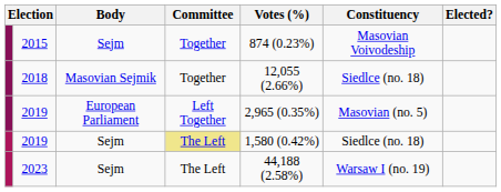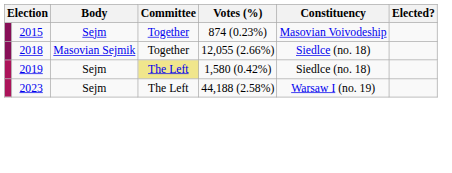 <table class = 'wikitable mw-collapsible' colspan="7" style="text-align:center;">
 <tr>
 <th colspan="2">Election</th>
 <th>Body</th>
 <th>Committee</th>
 <th>Votes (%)</th>
 <th>Constituency</th>
 <th>Elected?</th>
 </tr>
 <tr>
 <td style="background-color: #870f57"></td>
 <td><a href='#'>2015</a></td>
 <td><a href='#'>Sejm</a></td>
 <td><a href='#'>Together</a></td>
 <td>874 (0.23%)</td>
 <td><a href='#'>Masovian Voivodeship</a></td>
 <td></td>
 </tr>
 <tr>
 <td style="background-color: #870f57"></td>
 <td><a href='#'>2018</a></td>
 <td><a href='#'>Masovian Sejmik</a></td>
 <td>Together</td>
 <td>12,055 (2.66%)</td>
 <td><a href='#'>Siedlce</a> (no. 18)</td>
 <td></td>
 </tr>
 <tr>
-<td style="background-color: #870f57"></td>
-<td><a href='#'>2019</a></td>
-<td><a href='#'>European Parliament</a></td>
-<td><a href='#'>Left Together</a></td>
-<td>2,965 (0.35%)</td>
-<td><a href='#'>Masovian</a> (no. 5)</td>
-<td></td>
-</tr>
-<tr>
 <td style="background-color: #ac145a"></td>
 <td><a href='#'>2019</a></td>
 <td>Sejm</td>
 <td style="background: khaki;"><a href='#'>The Left</a></td>
 <td>1,580 (0.42%)</td>
 <td>Siedlce (no. 18)</td>
 <td></td>
 </tr>
 <tr>
 <td style="background-color: #ac145a"></td>
 <td><a href='#'>2023</a></td>
 <td>Sejm</td>
 <td>The Left</td>
 <td>44,188 (2.58%)</td>
 <td><a href='#'>Warsaw I</a> (no. 19)</td>
 <td></td>
 </tr>
 </table>
